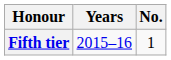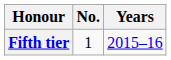 <table class="wikitable plainrowheaders">
 <tr>
 <th scope=col>Honour</th>
+<th scope=col>No.</th>
 <th scope=col>Years</th>
-<th scope=col>No.</th>
 </tr>
 <tr>
 <th scope=row><a href='#'>Fifth tier</a></th>
+<td align=center>1</td>
 <td><a href='#'>2015–16</a></td>
-<td align=center>1</td>
 </tr>
 </table>
